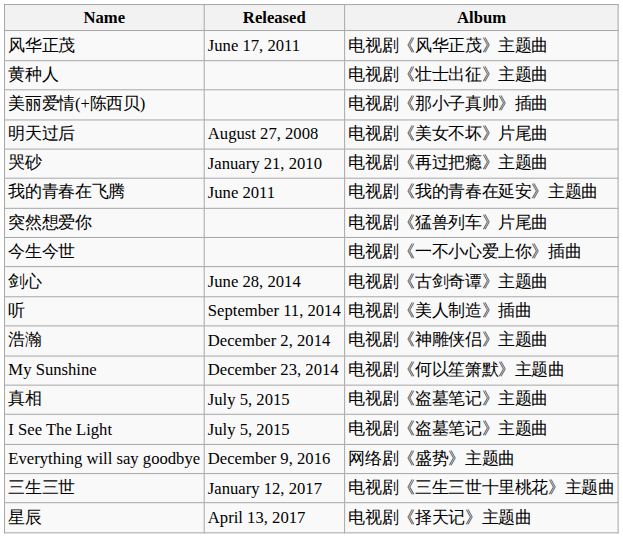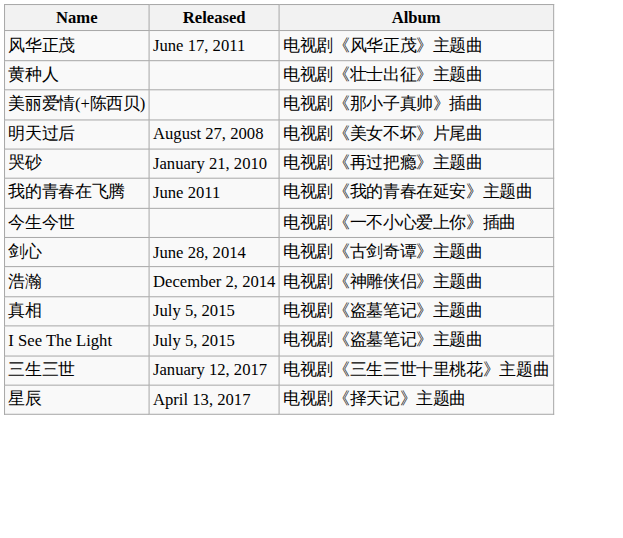 <table class="wikitable">
 <tr>
 <th>Name</th>
 <th>Released</th>
 <th>Album</th>
 </tr>
 <tr>
 <td>风华正茂</td>
 <td>June 17, 2011</td>
 <td>电视剧《风华正茂》主题曲</td>
 </tr>
 <tr>
 <td>黄种人</td>
 <td></td>
 <td>电视剧《壮士出征》主题曲</td>
 </tr>
 <tr>
 <td>美丽爱情(+陈西贝)</td>
 <td></td>
 <td>电视剧《那小子真帅》插曲</td>
 </tr>
 <tr>
 <td>明天过后</td>
 <td>August 27, 2008</td>
 <td>电视剧《美女不坏》片尾曲</td>
 </tr>
 <tr>
 <td>哭砂</td>
 <td>January 21, 2010</td>
 <td>电视剧《再过把瘾》主题曲</td>
 </tr>
 <tr>
 <td>我的青春在飞腾</td>
 <td>June 2011</td>
 <td>电视剧《我的青春在延安》主题曲</td>
 </tr>
 <tr>
-<td>突然想爱你</td>
-<td></td>
-<td>电视剧《猛兽列车》片尾曲</td>
-</tr>
-<tr>
 <td>今生今世</td>
 <td></td>
 <td>电视剧《一不小心爱上你》插曲</td>
 </tr>
 <tr>
 <td>剑心</td>
 <td>June 28, 2014</td>
 <td>电视剧《古剑奇谭》主题曲</td>
 </tr>
 <tr>
-<td>听</td>
-<td>September 11, 2014</td>
-<td>电视剧《美人制造》插曲</td>
-</tr>
-<tr>
 <td>浩瀚</td>
 <td>December 2, 2014</td>
 <td>电视剧《神雕侠侣》主题曲</td>
-</tr>
-<tr>
-<td>My Sunshine</td>
-<td>December 23, 2014</td>
-<td>电视剧《何以笙箫默》主题曲</td>
 </tr>
 <tr>
 <td>真相</td>
 <td>July 5, 2015</td>
 <td>电视剧《盗墓笔记》主题曲</td>
 </tr>
 <tr>
 <td>I See The Light</td>
 <td>July 5, 2015</td>
 <td>电视剧《盗墓笔记》主题曲</td>
 </tr>
 <tr>
-<td>Everything will say goodbye</td>
-<td>December 9, 2016</td>
-<td>网络剧《盛势》主题曲</td>
-</tr>
-<tr>
 <td>三生三世</td>
 <td>January 12, 2017</td>
 <td>电视剧《三生三世十里桃花》主题曲</td>
 </tr>
 <tr>
 <td>星辰</td>
 <td>April 13, 2017</td>
 <td>电视剧《择天记》主题曲</td>
 </tr>
 </table>
